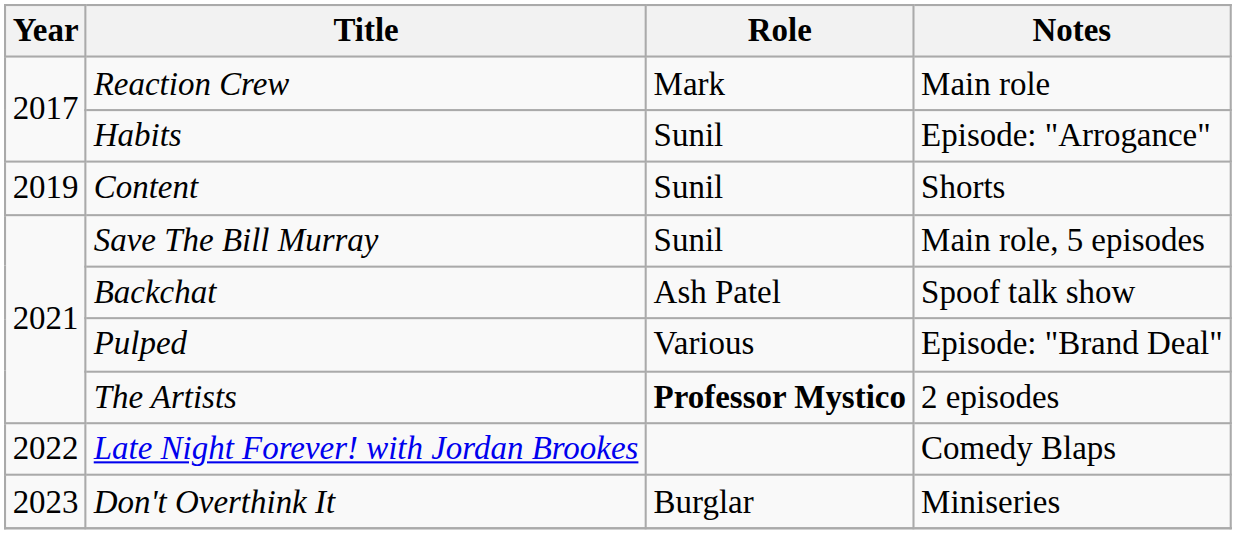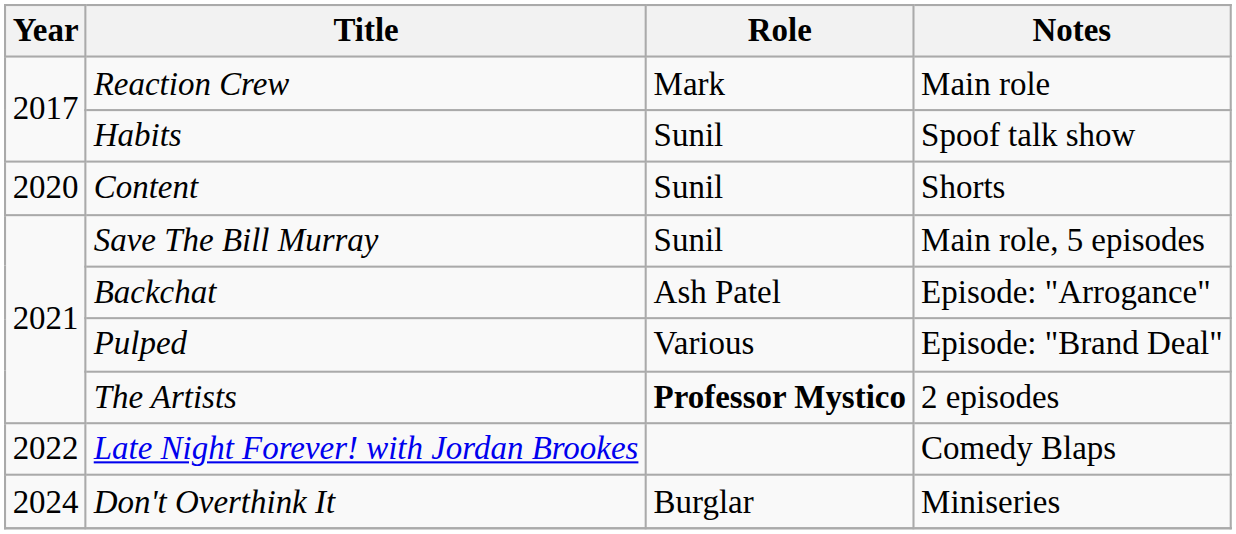 <table class="wikitable sortable">
 <tr>
 <th>Year</th>
 <th>Title</th>
 <th>Role</th>
 <th class="unsortable">Notes</th>
 </tr>
 <tr>
 <td rowspan="2">2017</td>
 <td><em>Reaction Crew</em></td>
 <td>Mark</td>
 <td>Main role</td>
 </tr>
 <tr>
 <td><em>Habits</em></td>
 <td>Sunil</td>
-<td>Episode: "Arrogance"</td>
+<td>Spoof talk show</td>
 </tr>
 <tr>
-<td>2019</td>
+<td>2020</td>
 <td><em>Content</em></td>
 <td>Sunil</td>
 <td>Shorts</td>
 </tr>
 <tr>
 <td rowspan="4">2021</td>
 <td><em>Save The Bill Murray</em></td>
 <td>Sunil</td>
 <td>Main role, 5 episodes</td>
 </tr>
 <tr>
 <td><em>Backchat</em></td>
 <td>Ash Patel</td>
-<td>Spoof talk show</td>
+<td>Episode: "Arrogance"</td>
 </tr>
 <tr>
 <td><em>Pulped</em></td>
 <td>Various</td>
 <td>Episode: "Brand Deal"</td>
 </tr>
 <tr>
 <td><em>The Artists</em></td>
 <td><strong>Professor Mystico</strong></td>
 <td>2 episodes</td>
 </tr>
 <tr>
 <td>2022</td>
 <td><em><a href='#'>Late Night Forever! with Jordan Brookes</a></em></td>
 <td></td>
 <td>Comedy Blaps</td>
 </tr>
 <tr>
-<td>2023</td>
+<td>2024</td>
 <td><em>Don't Overthink It</em></td>
 <td>Burglar</td>
 <td>Miniseries</td>
 </tr>
 <tr>
 </tr>
 </table>
